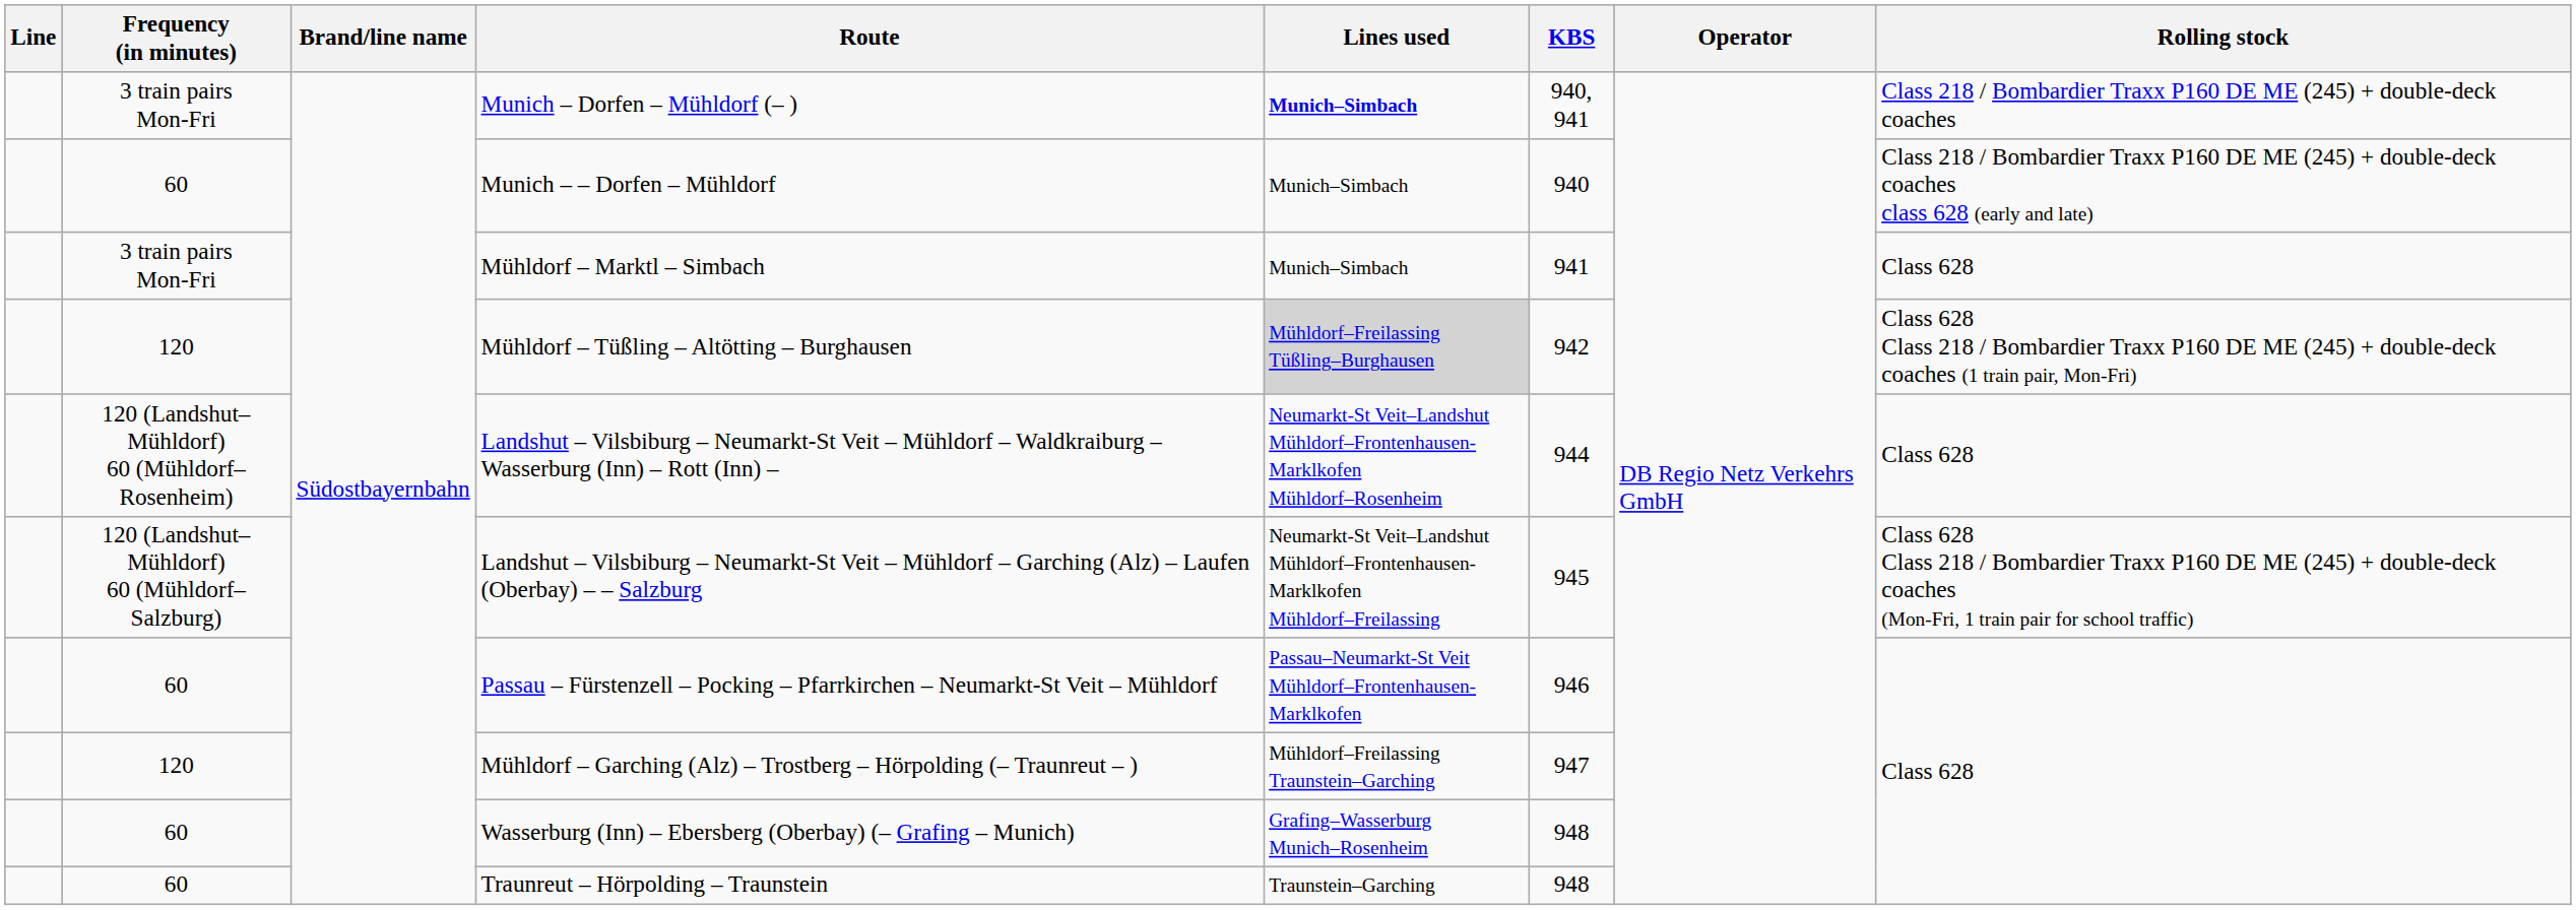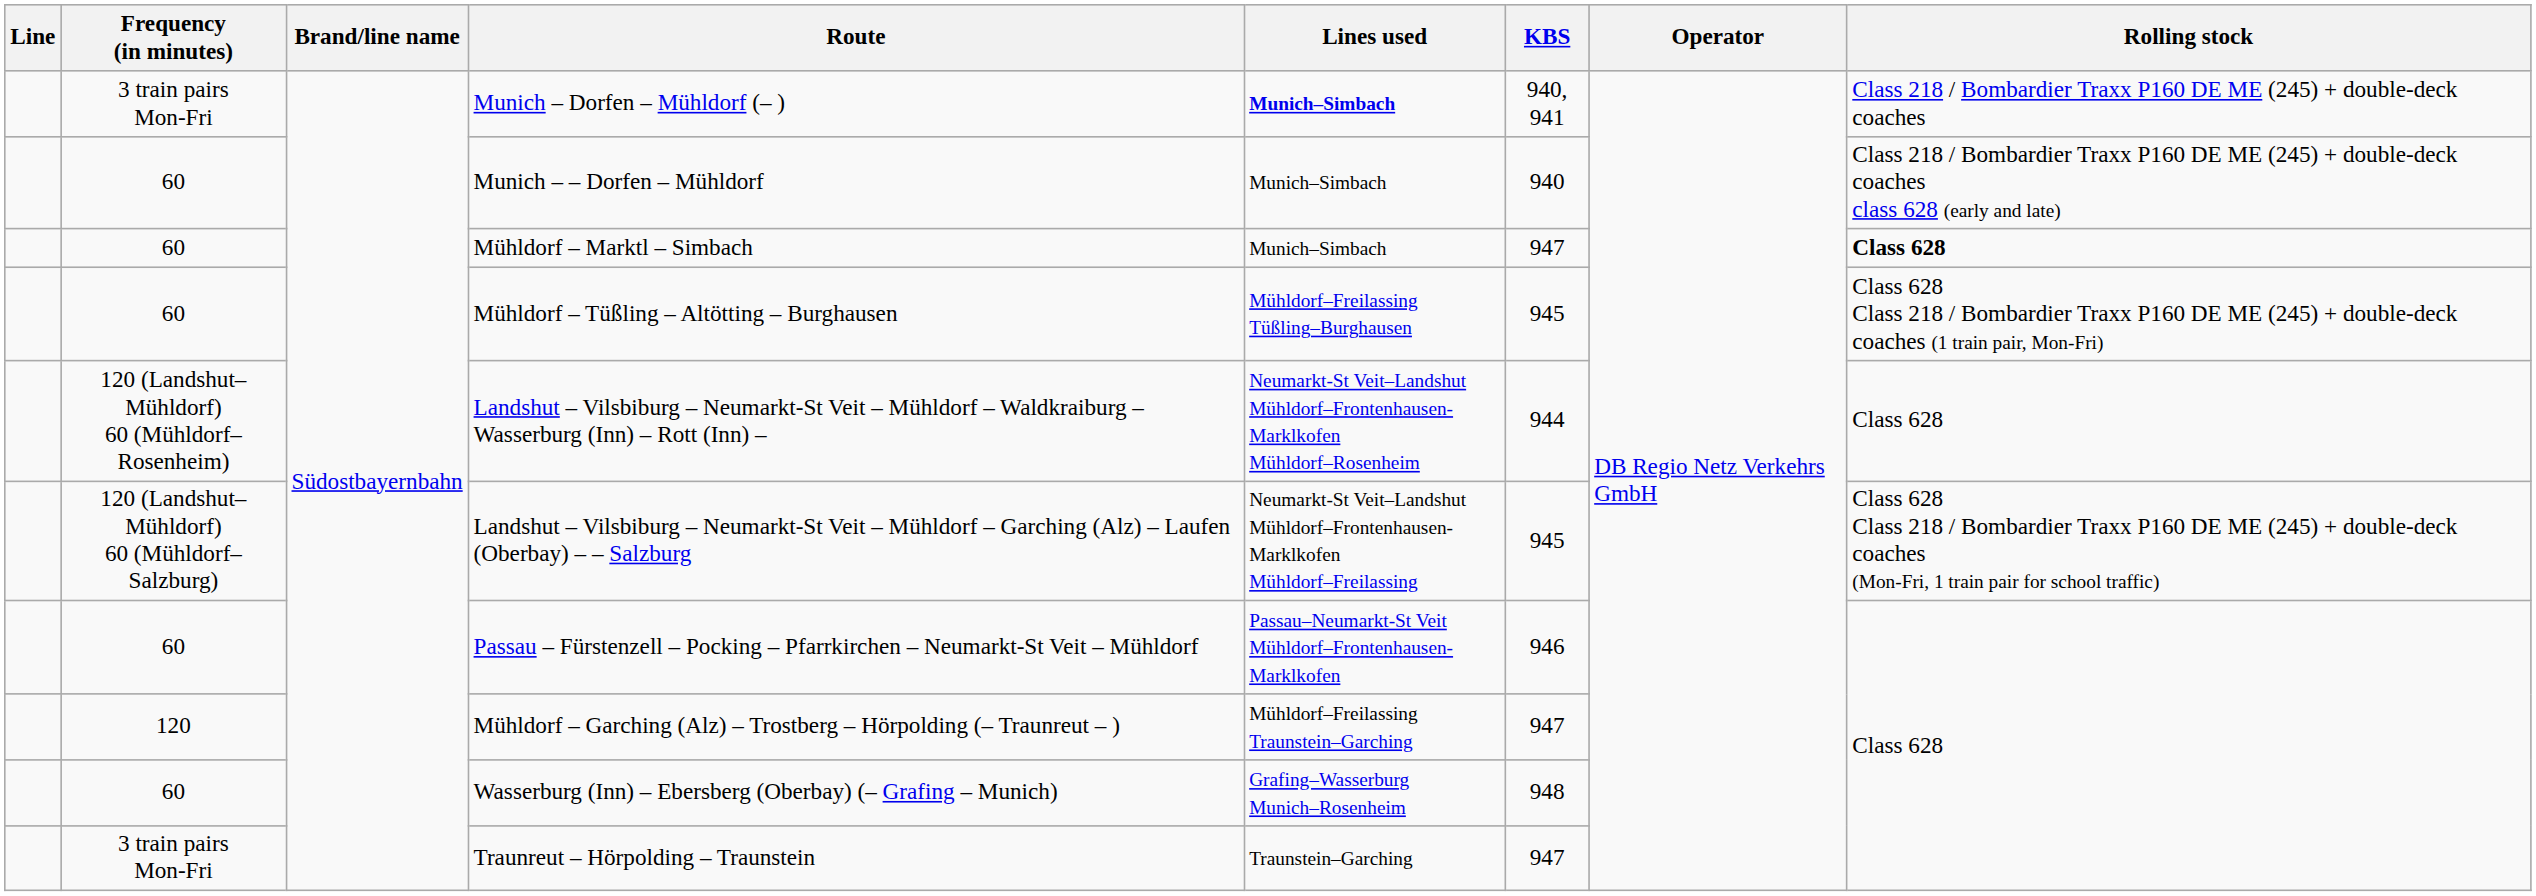 <table class="wikitable sortable" style="font-size:90%">
 <tr class="hintergrundfarbe5">
 <th>Line</th>
 <th>Frequency<br>(in minutes)</th>
 <th>Brand/line name</th>
 <th class="unsortable">Route</th>
 <th class="unsortable">Lines used</th>
 <th><a href='#'>KBS</a></th>
 <th>Operator</th>
 <th>Rolling stock</th>
 </tr>
 <tr id="RE 4">
 <td align="center"></td>
 <td align="center">3 train pairs<br>Mon-Fri</td>
 <td rowspan="11"><a href='#'>Südostbayernbahn</a></td>
 <td><a href='#'>Munich</a> – Dorfen – <a href='#'>Mühldorf</a> (– )</td>
 <td><strong><a href='#'><small>Munich–Simbach</small></a></strong></td>
 <td align="center">940, 941</td>
 <td rowspan="11"><a href='#'>DB Regio Netz Verkehrs GmbH</a></td>
 <td><a href='#'>Class 218</a> / <a href='#'>Bombardier Traxx P160 DE ME</a> (245) + double-deck coaches</td>
 </tr>
 <tr id="RB 40">
 <td align="center"></td>
 <td align="center">60</td>
 <td>Munich –  – Dorfen – Mühldorf</td>
 <td><small>Munich–Simbach</small></td>
 <td align="center">940</td>
 <td>Class 218 / Bombardier Traxx P160 DE ME (245) + double-deck coaches<br><a href='#'>class 628</a> <small>(early and late)</small></td>
 </tr>
 <tr id="RB 41">
 <td align="center"></td>
-<td align="center">3 train pairs<br>Mon-Fri</td>
+<td align="center">60</td>
 <td>Mühldorf – Marktl – Simbach</td>
 <td><small>Munich–Simbach</small></td>
-<td align="center">941</td>
-<td>Class 628</td>
+<td align="center">947</td>
+<td><strong>Class 628</strong></td>
 </tr>
 <tr id="RB 42">
 <td align="center"></td>
-<td align="center">120</td>
+<td align="center">60</td>
 <td>Mühldorf – Tüßling – Altötting – Burghausen</td>
-<td style="background: lightgrey;"><small><a href='#'>Mühldorf–Freilassing</a><br><a href='#'>Tüßling–Burghausen</a></small></td>
-<td align="center">942</td>
+<td><small><a href='#'>Mühldorf–Freilassing</a><br><a href='#'>Tüßling–Burghausen</a></small></td>
+<td align="center">945</td>
 <td>Class 628<br>Class 218 / Bombardier Traxx P160 DE ME (245) + double-deck coaches <small>(1 train pair, Mon-Fri)</small></td>
 </tr>
 <tr id="RB 44">
 <td align="center"></td>
 <td align="center">120 (Landshut–Mühldorf)<br>60 (Mühldorf–Rosenheim)</td>
 <td><a href='#'>Landshut</a> – Vilsbiburg – Neumarkt-St Veit – Mühldorf – Waldkraiburg – Wasserburg (Inn) – Rott (Inn) – </td>
 <td><small><a href='#'>Neumarkt-St Veit–Landshut</a><br><a href='#'>Mühldorf–Frontenhausen-Marklkofen</a><br><a href='#'>Mühldorf–Rosenheim</a></small></td>
 <td align="center">944</td>
 <td>Class 628</td>
 </tr>
 <tr id="RB 45">
 <td align="center"></td>
 <td align="center">120 (Landshut–Mühldorf)<br>60 (Mühldorf–Salzburg)</td>
 <td>Landshut – Vilsbiburg – Neumarkt-St Veit – Mühldorf – Garching (Alz) – Laufen (Oberbay) –  – <a href='#'>Salzburg</a></td>
 <td><small>Neumarkt-St Veit–Landshut<br>Mühldorf–Frontenhausen-Marklkofen<br><a href='#'>Mühldorf–Freilassing</a></small></td>
 <td align="center">945</td>
 <td>Class 628<br>Class 218 / Bombardier Traxx P160 DE ME (245) + double-deck coaches<br><small>(Mon-Fri, 1 train pair for school traffic)</small></td>
 </tr>
 <tr id="RB 46">
 <td align="center"></td>
 <td align="center">60</td>
 <td><a href='#'>Passau</a> – Fürstenzell – Pocking – Pfarrkirchen – Neumarkt-St Veit – Mühldorf</td>
 <td><small><a href='#'>Passau–Neumarkt-St Veit</a><br><a href='#'>Mühldorf–Frontenhausen-Marklkofen</a></small></td>
 <td align="center">946</td>
 <td rowspan="4">Class 628</td>
 </tr>
 <tr id="RB 47">
 <td align="center"></td>
 <td align="center">120</td>
 <td>Mühldorf – Garching (Alz) – Trostberg – Hörpolding (– Traunreut – )</td>
 <td><small>Mühldorf–Freilassing<br><a href='#'>Traunstein–Garching</a></small></td>
 <td align="center">947</td>
 </tr>
 <tr id="RB 48">
 <td align="center"></td>
 <td align="center">60</td>
 <td>Wasserburg (Inn) – Ebersberg (Oberbay) (– <a href='#'>Grafing</a> – Munich)</td>
 <td><small><a href='#'>Grafing–Wasserburg</a><br><a href='#'>Munich–Rosenheim</a></small></td>
 <td align="center">948</td>
 </tr>
 <tr id="RB 49">
 <td align="center"></td>
-<td align="center">60</td>
+<td align="center">3 train pairs<br>Mon-Fri</td>
 <td>Traunreut – Hörpolding – Traunstein</td>
 <td><small>Traunstein–Garching</small></td>
-<td align="center">948</td>
+<td align="center">947</td>
 </tr>
 </table>
